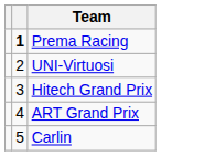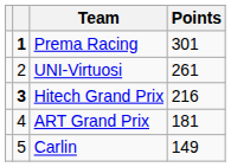 <table class="wikitable" style="font-size: 85%;">
 <tr>
 <th></th>
 <th></th>
 <th>Team</th>
+<th>Points</th>
 </tr>
 <tr>
 <td align="left"></td>
 <td align="center"><strong>1</strong></td>
 <td> <a href='#'>Prema Racing</a></td>
+<td>301</td>
 </tr>
 <tr>
 <td align="left"></td>
 <td align="center">2</td>
 <td> <a href='#'>UNI-Virtuosi</a></td>
+<td>261</td>
 </tr>
 <tr>
 <td align="left"></td>
-<td align="center">3</td>
+<td align="center"><strong>3</strong></td>
 <td> <a href='#'>Hitech Grand Prix</a></td>
+<td>216</td>
 </tr>
 <tr>
 <td align="left"></td>
 <td align="center">4</td>
 <td> <a href='#'>ART Grand Prix</a></td>
+<td>181</td>
 </tr>
 <tr>
 <td align="left"></td>
 <td align="center">5</td>
 <td> <a href='#'>Carlin</a></td>
+<td>149</td>
 </tr>
 </table>
